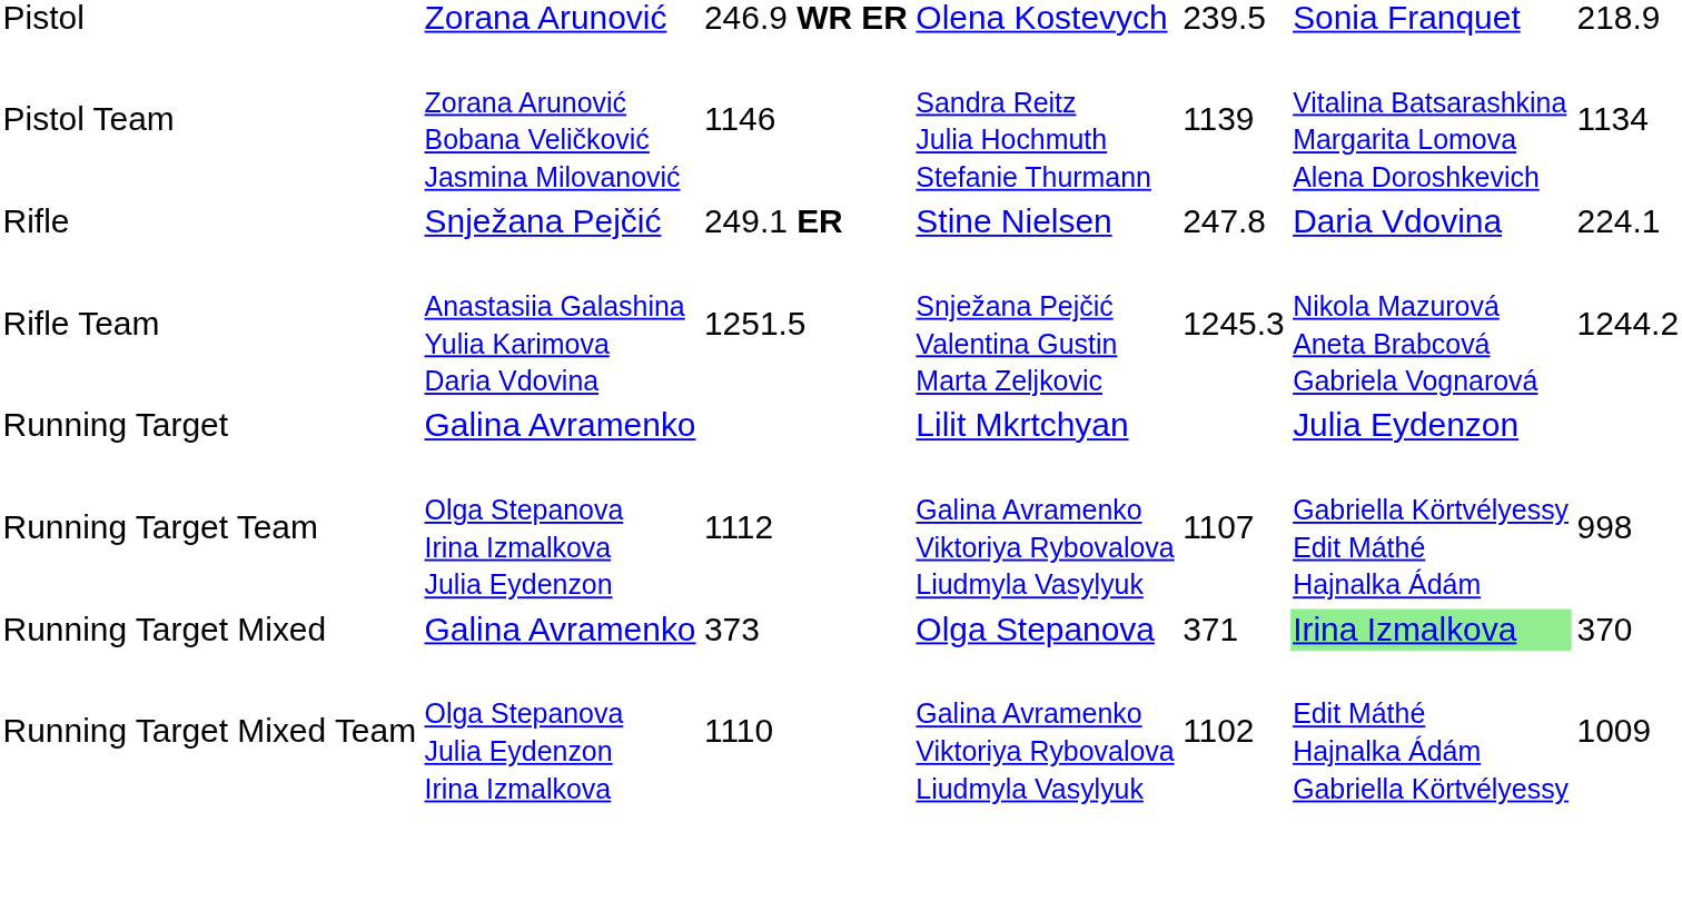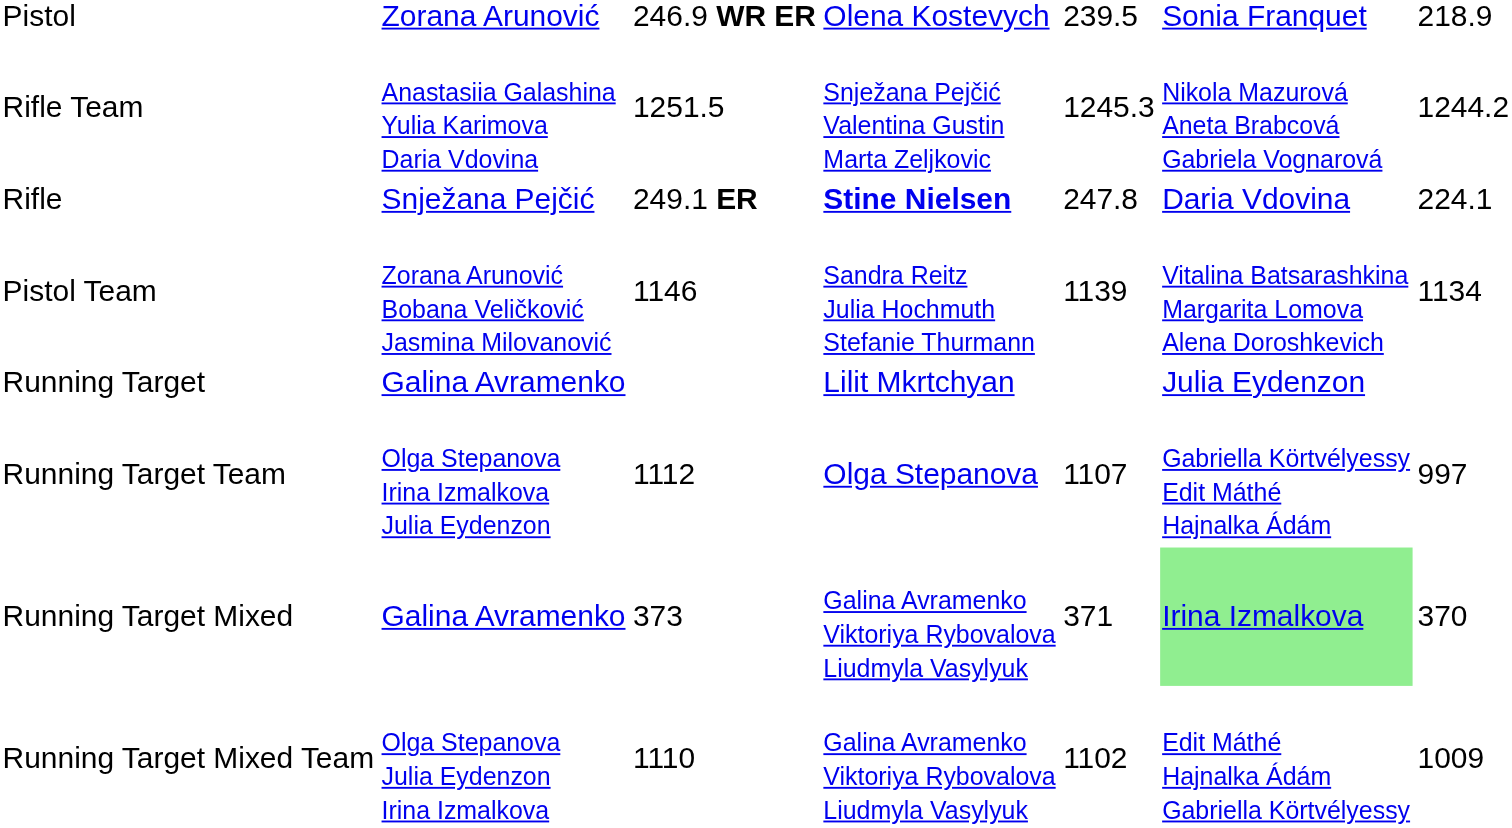 <table>
 <tr>
 <td>Pistol</td>
 <td><a href='#'>Zorana Arunović</a><br></td>
 <td>246.9 <strong>WR ER</strong></td>
 <td><a href='#'>Olena Kostevych</a><br></td>
 <td>239.5</td>
 <td><a href='#'>Sonia Franquet</a><br></td>
 <td>218.9</td>
 </tr>
 <tr>
+<td>Rifle Team</td>
+<td><br><small><a href='#'>Anastasiia Galashina</a><br><a href='#'>Yulia Karimova</a><br><a href='#'>Daria Vdovina</a></small></td>
+<td>1251.5</td>
+<td><br><small><a href='#'>Snježana Pejčić</a><br><a href='#'>Valentina Gustin</a><br><a href='#'>Marta Zeljkovic</a></small></td>
+<td>1245.3</td>
+<td><br><small><a href='#'>Nikola Mazurová</a><br><a href='#'>Aneta Brabcová</a><br><a href='#'>Gabriela Vognarová</a></small></td>
+<td>1244.2</td>
+</tr>
+<tr>
+<td>Rifle</td>
+<td><a href='#'>Snježana Pejčić</a><br></td>
+<td>249.1 <strong>ER</strong></td>
+<td><strong><a href='#'>Stine Nielsen</a><br></strong></td>
+<td>247.8</td>
+<td><a href='#'>Daria Vdovina</a><br></td>
+<td>224.1</td>
+</tr>
+<tr>
 <td>Pistol Team</td>
 <td><br><small><a href='#'>Zorana Arunović</a><br><a href='#'>Bobana Veličković</a><br><a href='#'>Jasmina Milovanović</a></small></td>
 <td>1146</td>
 <td><br><small><a href='#'>Sandra Reitz</a><br><a href='#'>Julia Hochmuth</a><br><a href='#'>Stefanie Thurmann</a></small></td>
 <td>1139</td>
 <td><br><small><a href='#'>Vitalina Batsarashkina</a><br><a href='#'>Margarita Lomova</a><br><a href='#'>Alena Doroshkevich</a></small></td>
 <td>1134</td>
-</tr>
-<tr>
-<td>Rifle</td>
-<td><a href='#'>Snježana Pejčić</a><br></td>
-<td>249.1 <strong>ER</strong></td>
-<td><a href='#'>Stine Nielsen</a><br></td>
-<td>247.8</td>
-<td><a href='#'>Daria Vdovina</a><br></td>
-<td>224.1</td>
-</tr>
-<tr>
-<td>Rifle Team</td>
-<td><br><small><a href='#'>Anastasiia Galashina</a><br><a href='#'>Yulia Karimova</a><br><a href='#'>Daria Vdovina</a></small></td>
-<td>1251.5</td>
-<td><br><small><a href='#'>Snježana Pejčić</a><br><a href='#'>Valentina Gustin</a><br><a href='#'>Marta Zeljkovic</a></small></td>
-<td>1245.3</td>
-<td><br><small><a href='#'>Nikola Mazurová</a><br><a href='#'>Aneta Brabcová</a><br><a href='#'>Gabriela Vognarová</a></small></td>
-<td>1244.2</td>
 </tr>
 <tr>
 <td>Running Target</td>
 <td colspan=2><a href='#'>Galina Avramenko</a><br></td>
 <td colspan=2><a href='#'>Lilit Mkrtchyan</a><br></td>
 <td colspan=2><a href='#'>Julia Eydenzon</a><br></td>
 </tr>
 <tr>
 <td>Running Target Team</td>
 <td><small><br><a href='#'>Olga Stepanova</a><br><a href='#'>Irina Izmalkova</a><br><a href='#'>Julia Eydenzon</a></small></td>
 <td>1112</td>
-<td><br><small><a href='#'>Galina Avramenko</a><br><a href='#'>Viktoriya Rybovalova</a><br><a href='#'>Liudmyla Vasylyuk</a></small></td>
+<td><a href='#'>Olga Stepanova</a><br></td>
 <td>1107</td>
 <td><br><small><a href='#'>Gabriella Körtvélyessy</a><br><a href='#'>Edit Máthé</a><br><a href='#'>Hajnalka Ádám</a></small></td>
-<td>998</td>
+<td>997</td>
 </tr>
 <tr>
 <td>Running Target Mixed</td>
 <td><a href='#'>Galina Avramenko</a><br></td>
 <td>373</td>
-<td><a href='#'>Olga Stepanova</a><br></td>
+<td><br><small><a href='#'>Galina Avramenko</a><br><a href='#'>Viktoriya Rybovalova</a><br><a href='#'>Liudmyla Vasylyuk</a></small></td>
 <td>371</td>
 <td style="background: lightgreen;"><a href='#'>Irina Izmalkova</a><br></td>
 <td>370</td>
 </tr>
 <tr>
 <td>Running Target Mixed Team</td>
 <td><br><small><a href='#'>Olga Stepanova</a><br><a href='#'>Julia Eydenzon</a><br><a href='#'>Irina Izmalkova</a></small></td>
 <td>1110</td>
 <td><small><br><a href='#'>Galina Avramenko</a><br><a href='#'>Viktoriya Rybovalova</a><br><a href='#'>Liudmyla Vasylyuk</a></small></td>
 <td>1102</td>
 <td><small><br><a href='#'>Edit Máthé</a><br><a href='#'>Hajnalka Ádám</a><br><a href='#'>Gabriella Körtvélyessy</a></small></td>
 <td>1009</td>
 </tr>
 </table>
